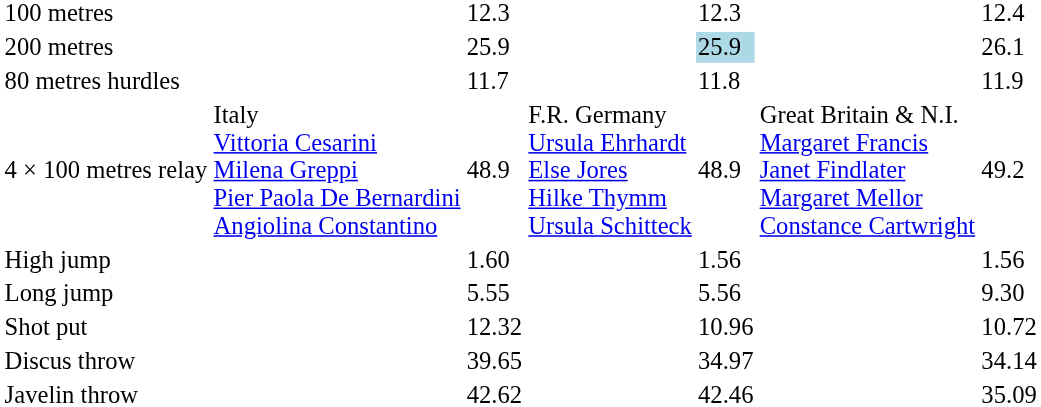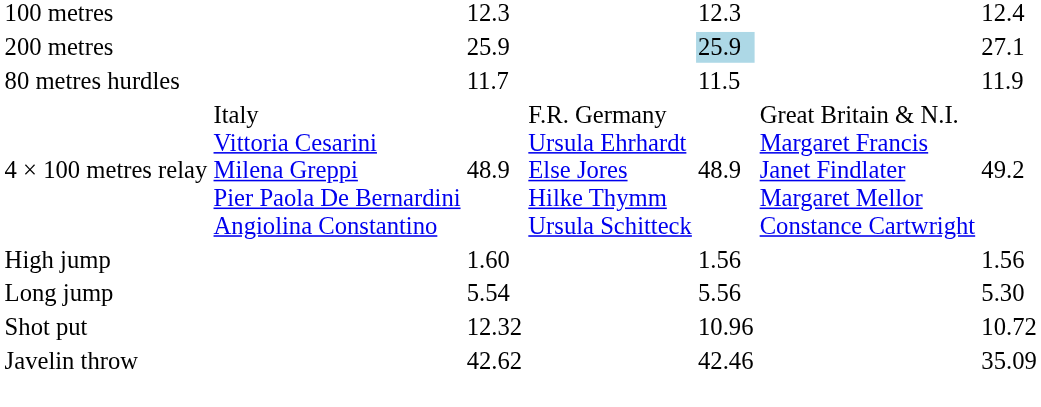 <table>
 <tr>
 <td>100 metres</td>
 <td></td>
 <td>12.3</td>
 <td></td>
 <td>12.3</td>
 <td></td>
 <td>12.4</td>
 </tr>
 <tr>
 <td>200 metres</td>
 <td></td>
 <td>25.9</td>
 <td></td>
 <td style="background: lightblue;">25.9</td>
 <td></td>
-<td>26.1</td>
+<td>27.1</td>
 </tr>
 <tr>
 <td>80 metres hurdles</td>
 <td></td>
 <td>11.7</td>
 <td></td>
-<td>11.8</td>
+<td>11.5</td>
 <td></td>
 <td>11.9</td>
 </tr>
 <tr>
 <td>4 × 100 metres relay</td>
 <td>Italy<br><a href='#'>Vittoria Cesarini</a><br><a href='#'>Milena Greppi</a><br><a href='#'>Pier Paola De Bernardini</a><br><a href='#'>Angiolina Constantino</a></td>
 <td>48.9</td>
 <td>F.R. Germany<br><a href='#'>Ursula Ehrhardt</a><br><a href='#'>Else Jores</a><br><a href='#'>Hilke Thymm</a><br><a href='#'>Ursula Schitteck</a></td>
 <td>48.9</td>
 <td>Great Britain & N.I.<br><a href='#'>Margaret Francis</a><br><a href='#'>Janet Findlater</a><br><a href='#'>Margaret Mellor</a><br><a href='#'>Constance Cartwright</a></td>
 <td>49.2</td>
 </tr>
 <tr>
 <td>High jump</td>
 <td></td>
 <td>1.60</td>
 <td></td>
 <td>1.56</td>
 <td></td>
 <td>1.56</td>
 </tr>
 <tr>
 <td>Long jump</td>
 <td></td>
-<td>5.55</td>
+<td>5.54</td>
 <td></td>
 <td>5.56</td>
 <td></td>
-<td>9.30</td>
+<td>5.30</td>
 </tr>
 <tr>
 <td>Shot put</td>
 <td></td>
 <td>12.32</td>
 <td></td>
 <td>10.96</td>
 <td></td>
 <td>10.72</td>
 </tr>
 <tr>
-<td>Discus throw</td>
-<td></td>
-<td>39.65</td>
-<td></td>
-<td>34.97</td>
-<td></td>
-<td>34.14</td>
-</tr>
-<tr>
 <td>Javelin throw</td>
 <td></td>
 <td>42.62</td>
 <td></td>
 <td>42.46</td>
 <td></td>
 <td>35.09</td>
 </tr>
 </table>
